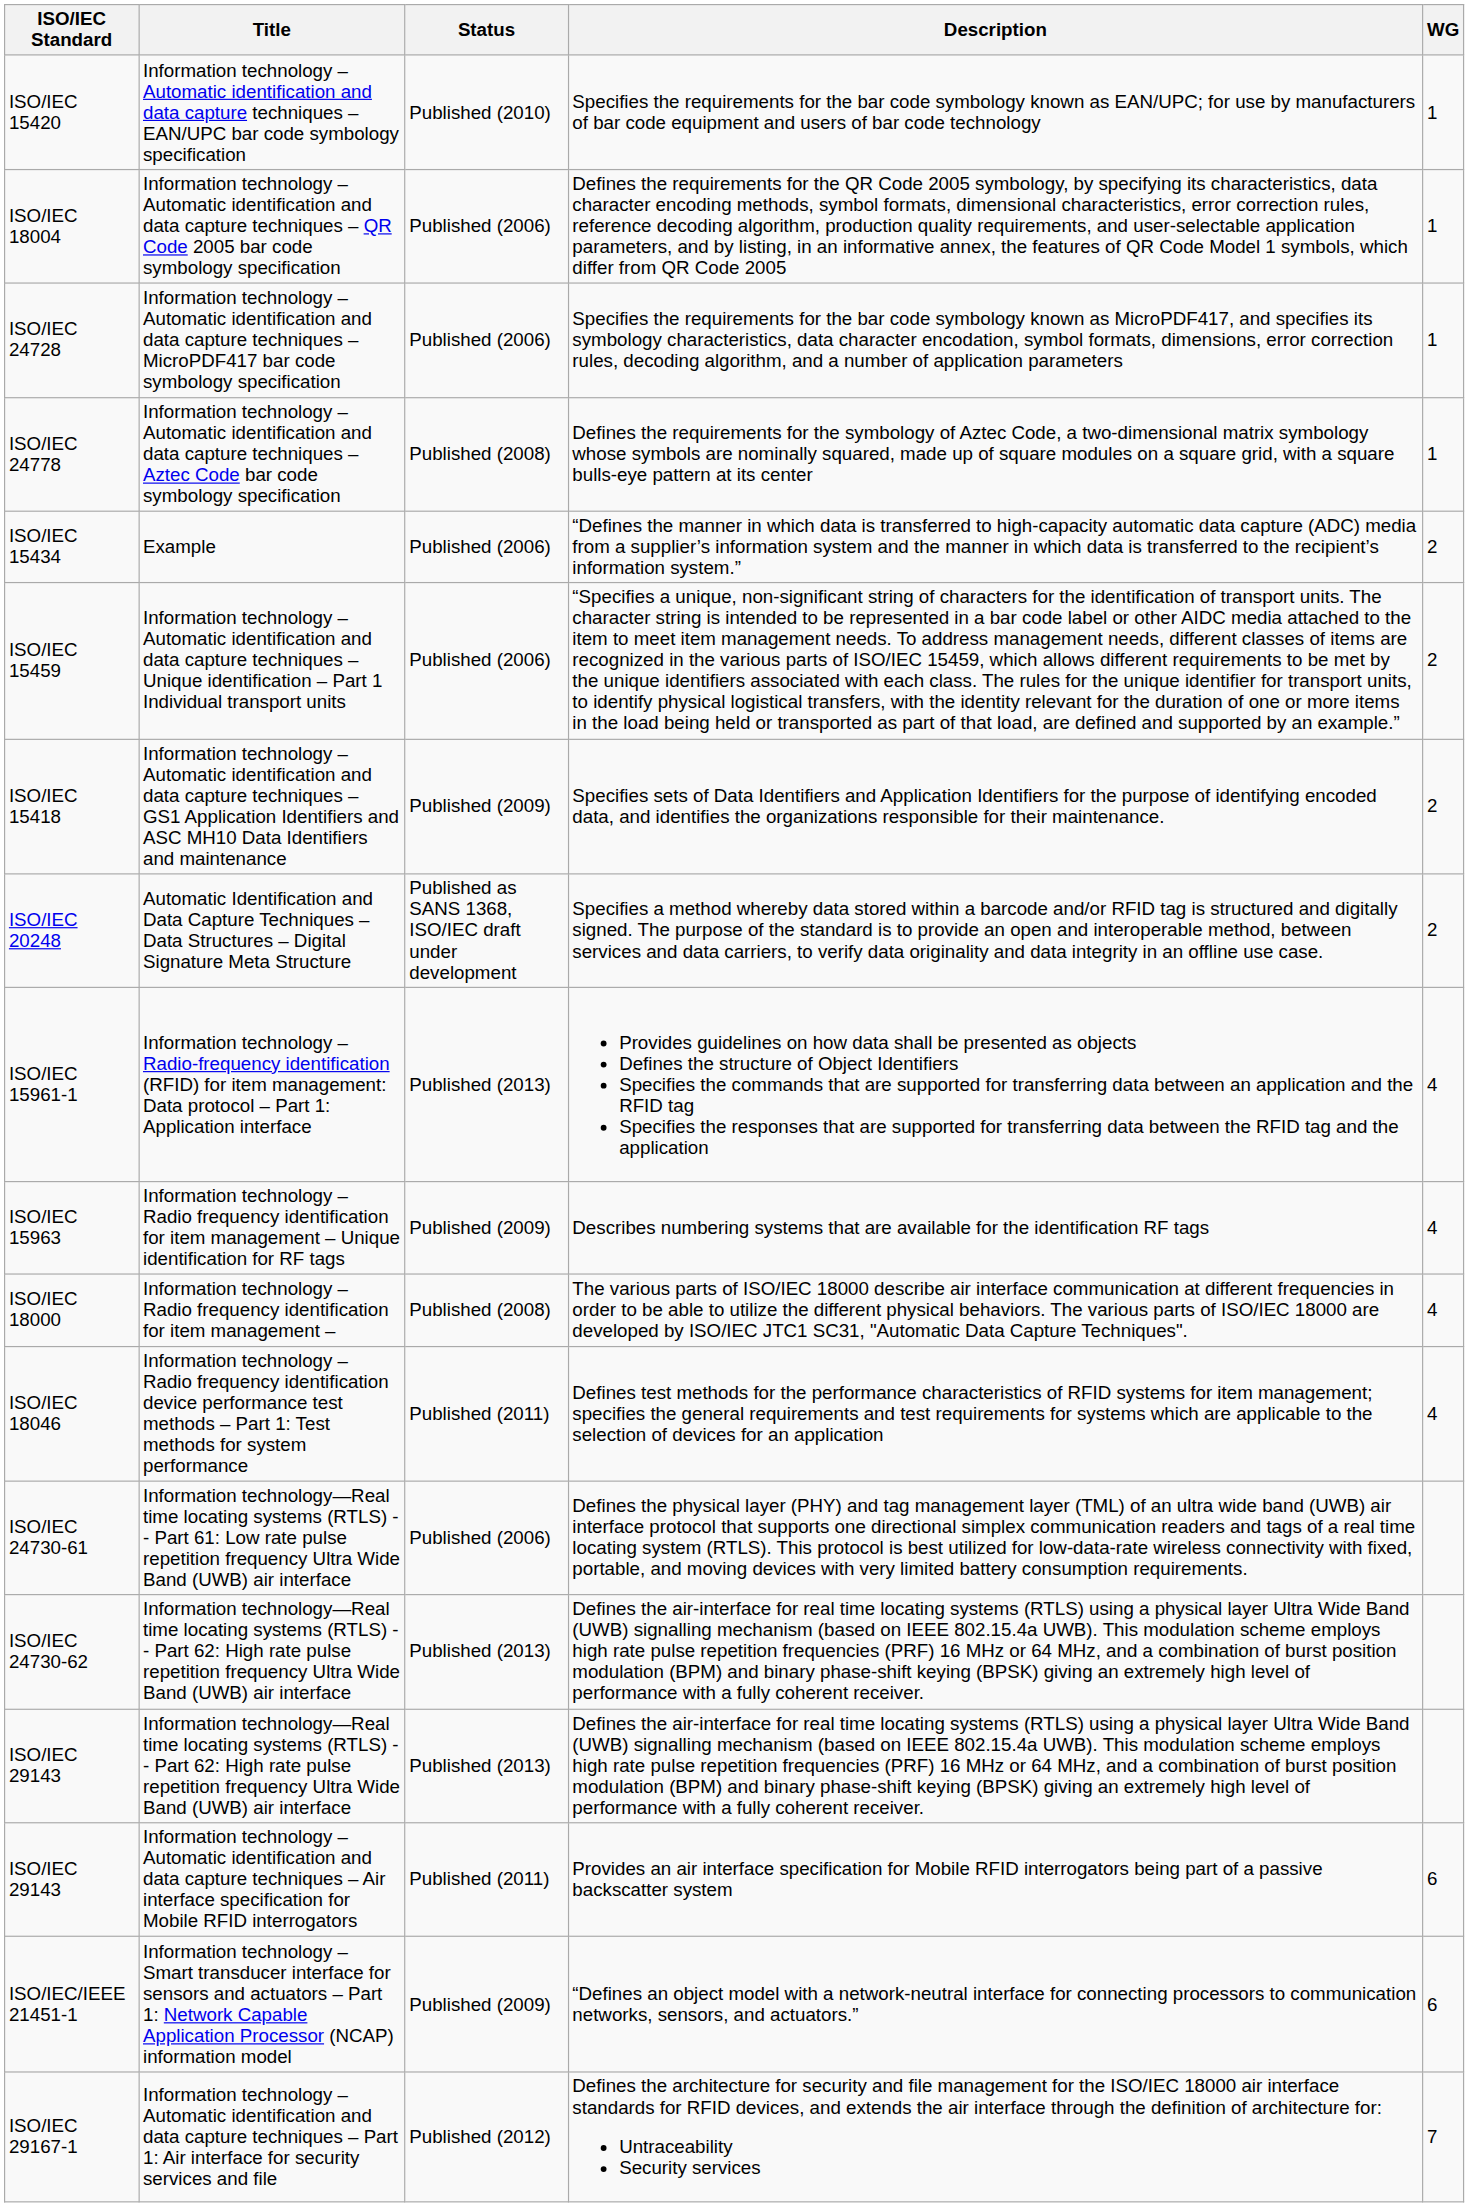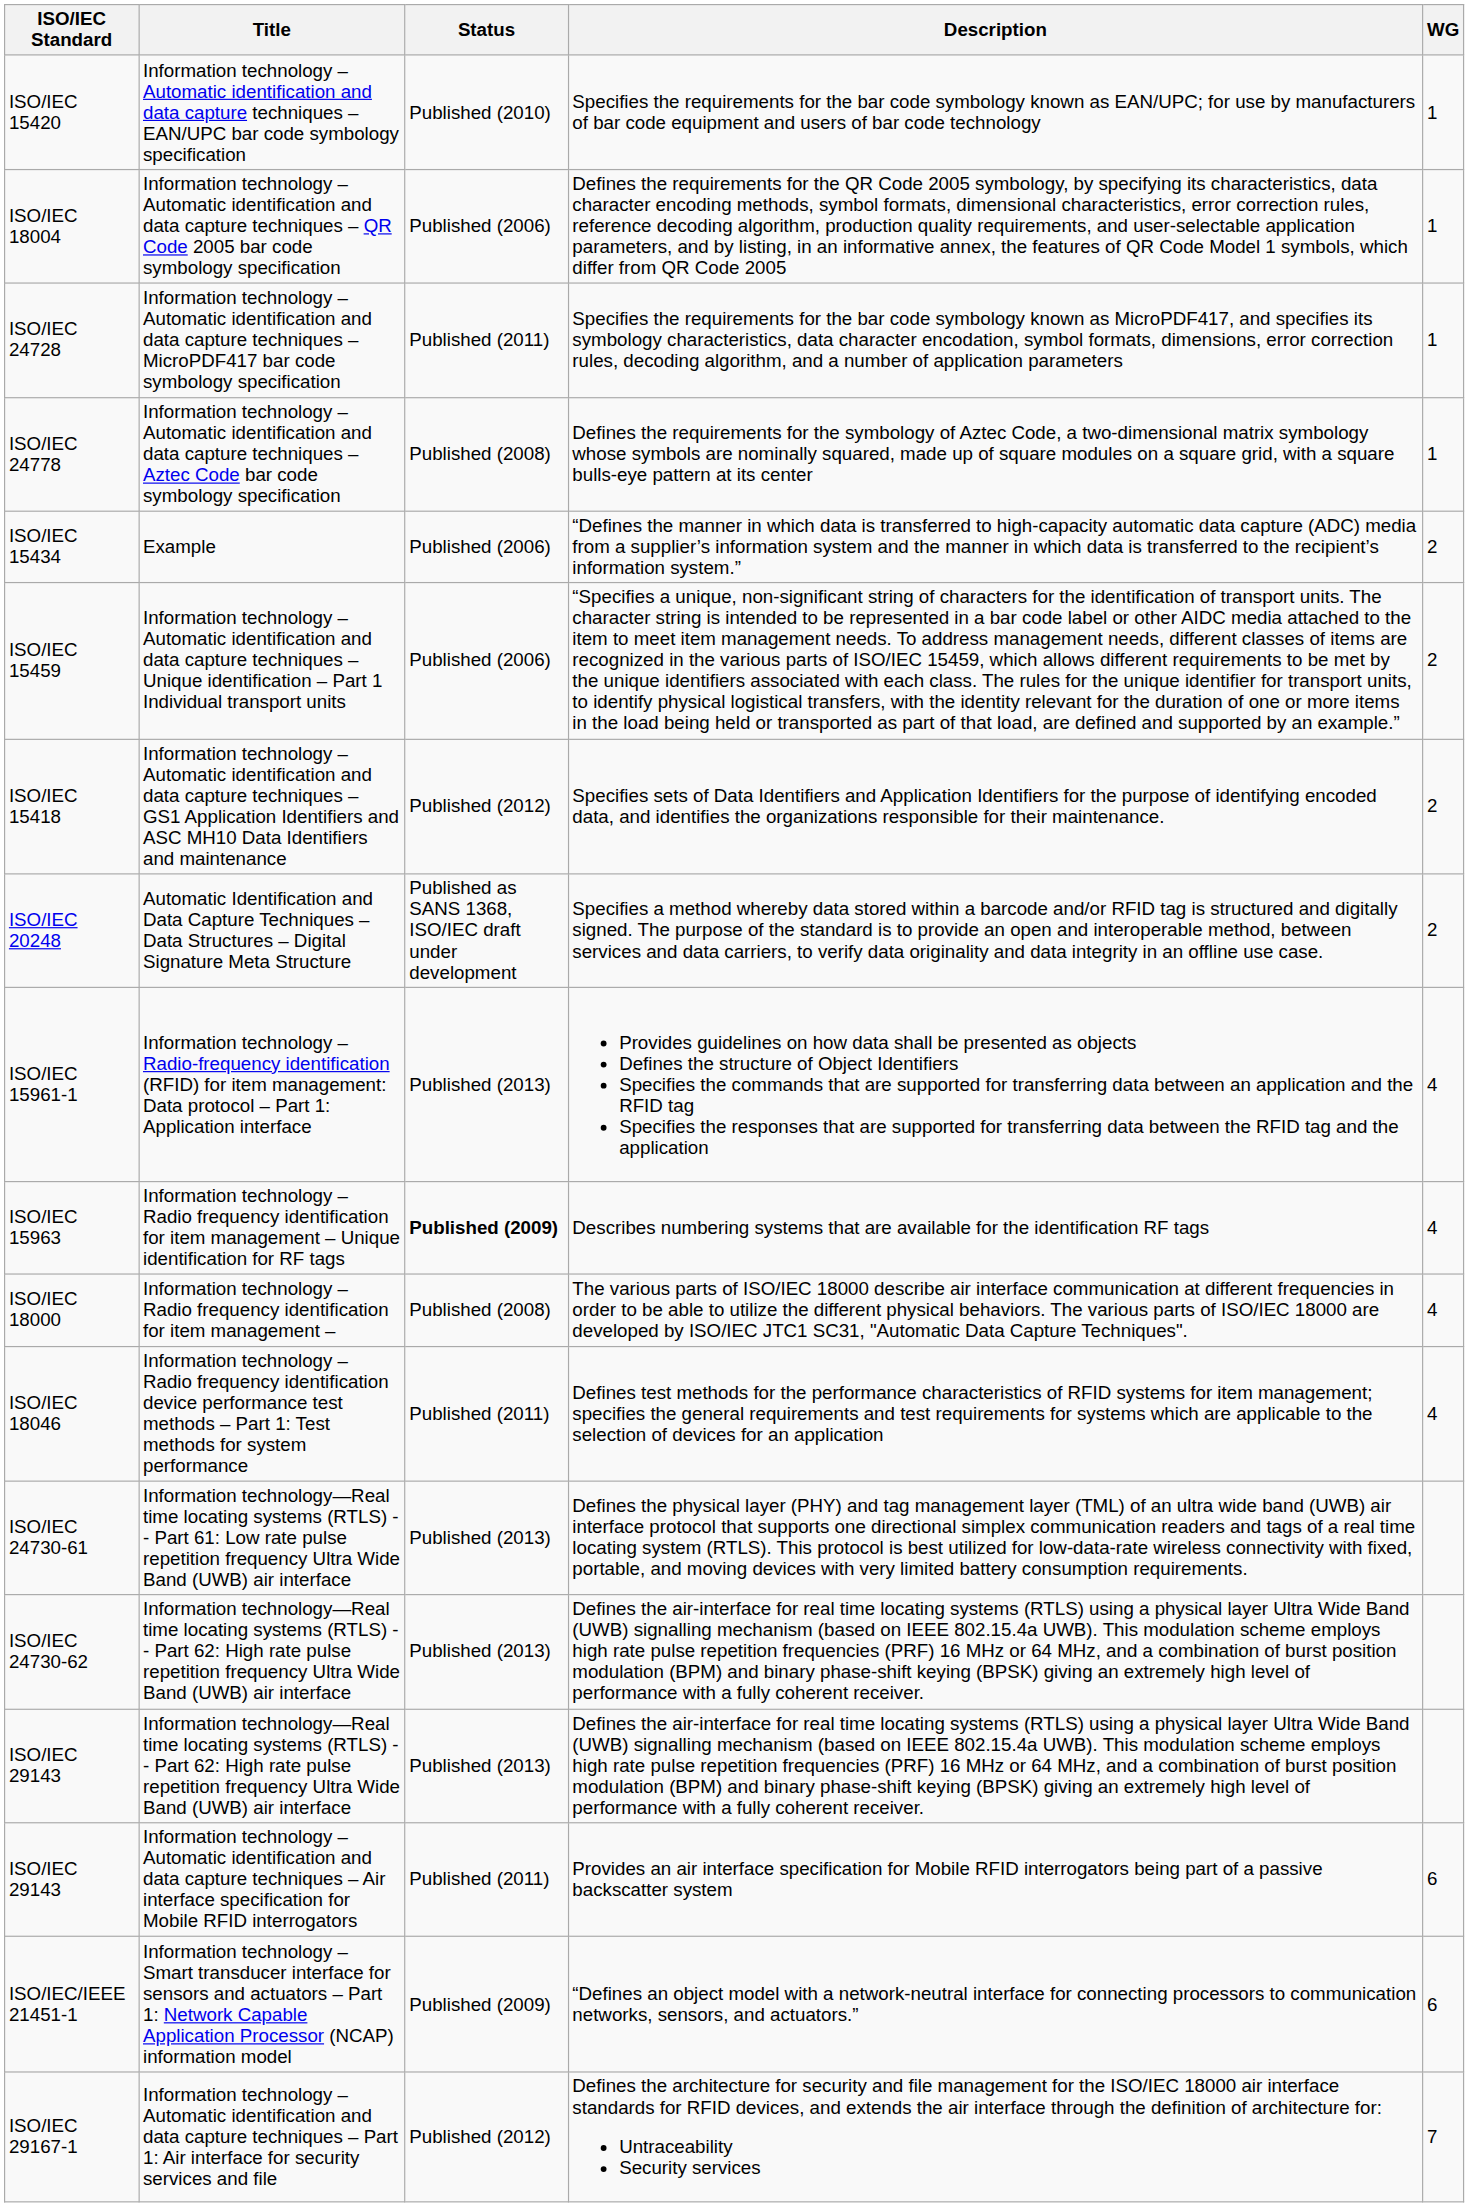 <table class="wikitable">
 <tr>
 <th>ISO/IEC Standard</th>
 <th>Title</th>
 <th>Status</th>
 <th>Description</th>
 <th>WG</th>
 </tr>
 <tr>
 <td>ISO/IEC 15420</td>
 <td>Information technology – <a href='#'>Automatic identification and data capture</a> techniques – EAN/UPC bar code symbology specification</td>
 <td>Published (2010)</td>
 <td>Specifies the requirements for the bar code symbology known as EAN/UPC; for use by manufacturers of bar code equipment and users of bar code technology</td>
 <td>1</td>
 </tr>
 <tr>
 <td>ISO/IEC 18004</td>
 <td>Information technology – Automatic identification and data capture techniques – <a href='#'>QR Code</a> 2005 bar code symbology specification</td>
 <td>Published (2006)</td>
 <td>Defines the requirements for the QR Code 2005 symbology, by specifying its characteristics, data character encoding methods, symbol formats, dimensional characteristics, error correction rules, reference decoding algorithm, production quality requirements, and user-selectable application parameters, and by listing, in an informative annex, the features of QR Code Model 1 symbols, which differ from QR Code 2005</td>
 <td>1</td>
 </tr>
 <tr>
 <td>ISO/IEC 24728</td>
 <td>Information technology – Automatic identification and data capture techniques – MicroPDF417 bar code symbology specification</td>
-<td>Published (2006)</td>
+<td>Published (2011)</td>
 <td>Specifies the requirements for the bar code symbology known as MicroPDF417, and specifies its symbology characteristics, data character encodation, symbol formats, dimensions, error correction rules, decoding algorithm, and a number of application parameters</td>
 <td>1</td>
 </tr>
 <tr>
 <td>ISO/IEC 24778</td>
 <td>Information technology – Automatic identification and data capture techniques – <a href='#'>Aztec Code</a> bar code symbology specification</td>
 <td>Published (2008)</td>
 <td>Defines the requirements for the symbology of Aztec Code, a two-dimensional matrix symbology whose symbols are nominally squared, made up of square modules on a square grid, with a square bulls-eye pattern at its center</td>
 <td>1</td>
 </tr>
 <tr>
 <td>ISO/IEC 15434</td>
 <td>Example</td>
 <td>Published (2006)</td>
 <td>“Defines the manner in which data is transferred to high-capacity automatic data capture (ADC) media from a supplier’s information system and the manner in which data is transferred to the recipient’s information system.”</td>
 <td>2</td>
 </tr>
 <tr>
 <td>ISO/IEC 15459</td>
 <td>Information technology – Automatic identification and data capture techniques – Unique identification – Part 1 Individual transport units</td>
 <td>Published (2006)</td>
 <td>“Specifies a unique, non-significant string of characters for the identification of transport units. The character string is intended to be represented in a bar code label or other AIDC media attached to the item to meet item management needs. To address management needs, different classes of items are recognized in the various parts of ISO/IEC 15459, which allows different requirements to be met by the unique identifiers associated with each class. The rules for the unique identifier for transport units, to identify physical logistical transfers, with the identity relevant for the duration of one or more items in the load being held or transported as part of that load, are defined and supported by an example.”</td>
 <td>2</td>
 </tr>
 <tr>
 <td>ISO/IEC 15418</td>
 <td>Information technology – Automatic identification and data capture techniques – GS1 Application Identifiers and ASC MH10 Data Identifiers and maintenance</td>
-<td>Published (2009)</td>
+<td>Published (2012)</td>
 <td>Specifies sets of Data Identifiers and Application Identifiers for the purpose of identifying encoded data, and identifies the organizations responsible for their maintenance.</td>
 <td>2</td>
 </tr>
 <tr>
 <td><a href='#'>ISO/IEC 20248</a></td>
 <td>Automatic Identification and Data Capture Techniques – Data Structures – Digital Signature Meta Structure</td>
 <td>Published as SANS 1368, ISO/IEC draft under development</td>
 <td>Specifies a method whereby data stored within a barcode and/or RFID tag is structured and digitally signed. The purpose of the standard is to provide an open and interoperable method, between services and data carriers, to verify data originality and data integrity in an offline use case.</td>
 <td>2</td>
 </tr>
 <tr>
 <td>ISO/IEC 15961-1</td>
 <td>Information technology – <a href='#'>Radio-frequency identification</a> (RFID) for item management: Data protocol – Part 1: Application interface</td>
 <td>Published (2013)</td>
 <td><br><ul><li>Provides guidelines on how data shall be presented as objects</li><li>Defines the structure of Object Identifiers</li><li>Specifies the commands that are supported for transferring data between an application and the RFID tag</li><li>Specifies the responses that are supported for transferring data between the RFID tag and the application</li></ul></td>
 <td>4</td>
 </tr>
 <tr>
 <td>ISO/IEC 15963</td>
 <td>Information technology – Radio frequency identification for item management – Unique identification for RF tags</td>
-<td>Published (2009)</td>
+<td><strong>Published (2009)</strong></td>
 <td>Describes numbering systems that are available for the identification RF tags</td>
 <td>4</td>
 </tr>
 <tr>
 <td>ISO/IEC 18000</td>
 <td>Information technology – Radio frequency identification for item management –</td>
 <td>Published (2008)</td>
 <td>The various parts of ISO/IEC 18000 describe air interface communication at different frequencies in order to be able to utilize the different physical behaviors. The various parts of ISO/IEC 18000 are developed by ISO/IEC JTC1 SC31, "Automatic Data Capture Techniques".</td>
 <td>4</td>
 </tr>
 <tr>
 <td>ISO/IEC 18046</td>
 <td>Information technology – Radio frequency identification device performance test methods – Part 1: Test methods for system performance</td>
 <td>Published (2011)</td>
 <td>Defines test methods for the performance characteristics of RFID systems for item management; specifies the general requirements and test requirements for systems which are applicable to the selection of devices for an application</td>
 <td>4</td>
 </tr>
 <tr>
 <td>ISO/IEC 24730-61</td>
 <td>Information technology—Real time locating systems (RTLS) -- Part 61: Low rate pulse repetition frequency Ultra Wide Band (UWB) air interface</td>
-<td>Published (2006)</td>
+<td>Published (2013)</td>
 <td>Defines the physical layer (PHY) and tag management layer (TML) of an ultra wide band (UWB) air interface protocol that supports one directional simplex communication readers and tags of a real time locating system (RTLS). This protocol is best utilized for low-data-rate wireless connectivity with fixed, portable, and moving devices with very limited battery consumption requirements.</td>
 <td></td>
 </tr>
 <tr>
 <td>ISO/IEC 24730-62</td>
 <td>Information technology—Real time locating systems (RTLS) -- Part 62: High rate pulse repetition frequency Ultra Wide Band (UWB) air interface</td>
 <td>Published (2013)</td>
 <td>Defines the air-interface for real time locating systems (RTLS) using a physical layer Ultra Wide Band (UWB) signalling mechanism (based on IEEE 802.15.4a UWB). This modulation scheme employs high rate pulse repetition frequencies (PRF) 16 MHz or 64 MHz, and a combination of burst position modulation (BPM) and binary phase-shift keying (BPSK) giving an extremely high level of performance with a fully coherent receiver.</td>
 <td></td>
 </tr>
 <tr>
 <td>ISO/IEC 29143</td>
 <td>Information technology—Real time locating systems (RTLS) -- Part 62: High rate pulse repetition frequency Ultra Wide Band (UWB) air interface</td>
 <td>Published (2013)</td>
 <td>Defines the air-interface for real time locating systems (RTLS) using a physical layer Ultra Wide Band (UWB) signalling mechanism (based on IEEE 802.15.4a UWB). This modulation scheme employs high rate pulse repetition frequencies (PRF) 16 MHz or 64 MHz, and a combination of burst position modulation (BPM) and binary phase-shift keying (BPSK) giving an extremely high level of performance with a fully coherent receiver.</td>
 <td></td>
 </tr>
 <tr>
 <td>ISO/IEC 29143</td>
 <td>Information technology – Automatic identification and data capture techniques – Air interface specification for Mobile RFID interrogators</td>
 <td>Published (2011)</td>
 <td>Provides an air interface specification for Mobile RFID interrogators being part of a passive backscatter system</td>
 <td>6</td>
 </tr>
 <tr>
 <td>ISO/IEC/IEEE 21451-1</td>
 <td>Information technology – Smart transducer interface for sensors and actuators – Part 1: <a href='#'>Network Capable Application Processor</a> (NCAP) information model</td>
 <td>Published (2009)</td>
 <td>“Defines an object model with a network-neutral interface for connecting processors to communication networks, sensors, and actuators.”</td>
 <td>6</td>
 </tr>
 <tr>
 <td>ISO/IEC 29167-1</td>
 <td>Information technology – Automatic identification and data capture techniques – Part 1: Air interface for security services and file</td>
 <td>Published (2012)</td>
 <td>Defines the architecture for security and file management for the ISO/IEC 18000 air interface standards for RFID devices, and extends the air interface through the definition of architecture for:<br><ul><li>Untraceability</li><li>Security services</li></ul></td>
 <td>7</td>
 </tr>
 </table>
